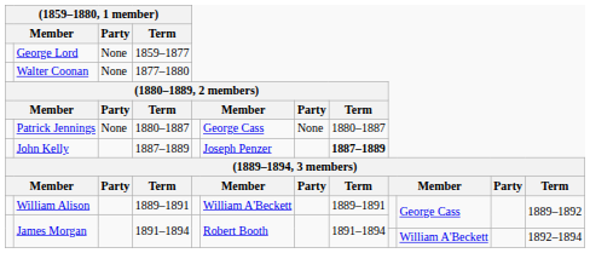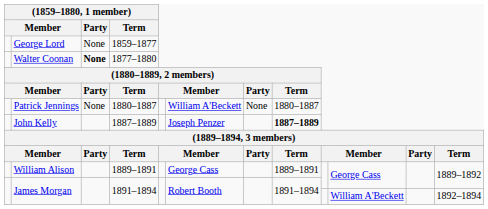 <table class="wikitable" style='border-style: none none solid solid;'>
 <tr>
 <th colspan="4">(1859–1880, 1 member)</th>
 </tr>
 <tr>
 <th colspan="2">Member</th>
 <th>Party</th>
 <th>Term</th>
 </tr>
 <tr style="background: #f9f9f9">
 <td> </td>
 <td><a href='#'>George Lord</a></td>
 <td>None</td>
 <td>1859–1877</td>
 </tr>
 <tr style="background: #f9f9f9">
 <td> </td>
 <td><a href='#'>Walter Coonan</a></td>
-<td>None</td>
+<td><strong>None</strong></td>
 <td>1877–1880</td>
 </tr>
 <tr>
 <th colspan="8">(1880–1889, 2 members)</th>
 </tr>
 <tr>
 <th colspan="2">Member</th>
 <th>Party</th>
 <th>Term</th>
 <th colspan="2">Member</th>
 <th>Party</th>
 <th>Term</th>
 </tr>
 <tr style="background: #f9f9f9">
 <td> </td>
 <td><a href='#'>Patrick Jennings</a></td>
 <td>None</td>
 <td>1880–1887</td>
 <td> </td>
-<td><a href='#'>George Cass</a></td>
+<td><a href='#'>William A'Beckett</a></td>
 <td>None</td>
 <td>1880–1887</td>
 </tr>
 <tr style="background: #f9f9f9">
 <td> </td>
 <td><a href='#'>John Kelly</a></td>
 <td></td>
 <td>1887–1889</td>
 <td> </td>
 <td><a href='#'>Joseph Penzer</a></td>
 <td></td>
 <td><strong>1887–1889</strong></td>
 </tr>
 <tr>
 <th colspan="12">(1889–1894, 3 members)</th>
 </tr>
 <tr>
 <th colspan="2">Member</th>
 <th>Party</th>
 <th>Term</th>
 <th colspan="2">Member</th>
 <th>Party</th>
 <th>Term</th>
 <th colspan="2">Member</th>
 <th>Party</th>
 <th>Term</th>
 </tr>
 <tr style="background: #f9f9f9">
 <td> </td>
 <td><a href='#'>William Alison</a></td>
 <td></td>
 <td>1889–1891</td>
 <td> </td>
-<td><a href='#'>William A'Beckett</a></td>
+<td><a href='#'>George Cass</a></td>
 <td></td>
 <td>1889–1891</td>
 <td rowspan="2" > <br> </td>
 <td rowspan="2"><a href='#'>George Cass</a></td>
 <td rowspan="2"></td>
 <td rowspan="2">1889–1892</td>
 </tr>
 <tr style="background: #f9f9f9">
 <td rowspan="2" > </td>
 <td rowspan="2"><a href='#'>James Morgan</a></td>
 <td rowspan="2"></td>
 <td rowspan="2">1891–1894</td>
 <td rowspan="2" > </td>
 <td rowspan="2"><a href='#'>Robert Booth</a></td>
 <td rowspan="2"></td>
 <td rowspan="2">1891–1894</td>
 </tr>
 <tr style="background: #f9f9f9">
 <td> </td>
 <td><a href='#'>William A'Beckett</a></td>
 <td></td>
 <td>1892–1894</td>
 </tr>
 </table>
